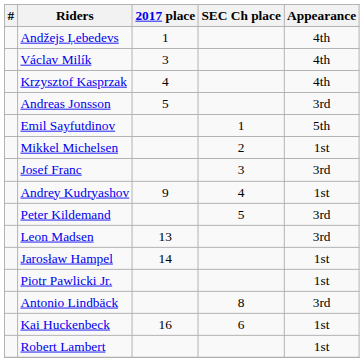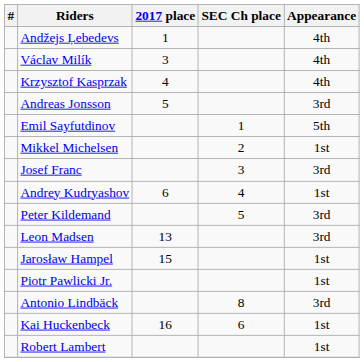 <table class="wikitable" style="text-align: center; font-size: 95%">
 <tr>
 <th>#</th>
 <th>Riders</th>
 <th><a href='#'>2017</a> place</th>
 <th>SEC Ch place</th>
 <th>Appearance</th>
 </tr>
 <tr>
 <td></td>
 <td align=left> <a href='#'>Andžejs Ļebedevs</a></td>
 <td>1</td>
 <td></td>
 <td>4th</td>
 </tr>
 <tr>
 <td></td>
 <td align=left> <a href='#'>Václav Milík</a></td>
 <td>3</td>
 <td></td>
 <td>4th</td>
 </tr>
 <tr>
 <td></td>
 <td align=left> <a href='#'>Krzysztof Kasprzak</a></td>
 <td>4</td>
 <td></td>
 <td>4th</td>
 </tr>
 <tr>
 <td></td>
 <td align=left> <a href='#'>Andreas Jonsson</a></td>
 <td>5</td>
 <td></td>
 <td>3rd</td>
 </tr>
 <tr>
 <td></td>
 <td align=left> <a href='#'>Emil Sayfutdinov</a></td>
 <td></td>
 <td>1</td>
 <td>5th</td>
 </tr>
 <tr>
 <td></td>
 <td align=left> <a href='#'>Mikkel Michelsen</a></td>
 <td></td>
 <td>2</td>
 <td>1st</td>
 </tr>
 <tr>
 <td></td>
 <td align=left> <a href='#'>Josef Franc</a></td>
 <td></td>
 <td>3</td>
 <td>3rd</td>
 </tr>
 <tr>
 <td></td>
 <td align=left> <a href='#'>Andrey Kudryashov</a></td>
-<td>9</td>
+<td>6</td>
 <td>4</td>
 <td>1st</td>
 </tr>
 <tr>
 <td></td>
 <td align=left> <a href='#'>Peter Kildemand</a></td>
 <td></td>
 <td>5</td>
 <td>3rd</td>
 </tr>
 <tr>
 <td></td>
 <td align=left> <a href='#'>Leon Madsen</a></td>
 <td>13</td>
 <td></td>
 <td>3rd</td>
 </tr>
 <tr>
 <td></td>
 <td align=left> <a href='#'>Jarosław Hampel</a></td>
-<td>14</td>
+<td>15</td>
 <td></td>
 <td>1st</td>
 </tr>
 <tr>
 <td></td>
 <td align=left> <a href='#'>Piotr Pawlicki Jr.</a></td>
 <td></td>
 <td></td>
 <td>1st</td>
 </tr>
 <tr>
 <td></td>
 <td align=left> <a href='#'>Antonio Lindbäck</a></td>
 <td></td>
 <td>8</td>
 <td>3rd</td>
 </tr>
 <tr>
 <td></td>
 <td align=left> <a href='#'>Kai Huckenbeck</a></td>
 <td>16</td>
 <td>6</td>
 <td>1st</td>
 </tr>
 <tr>
 <td></td>
 <td align=left> <a href='#'>Robert Lambert</a></td>
 <td></td>
 <td></td>
 <td>1st</td>
 </tr>
 <tr>
 </tr>
 </table>
